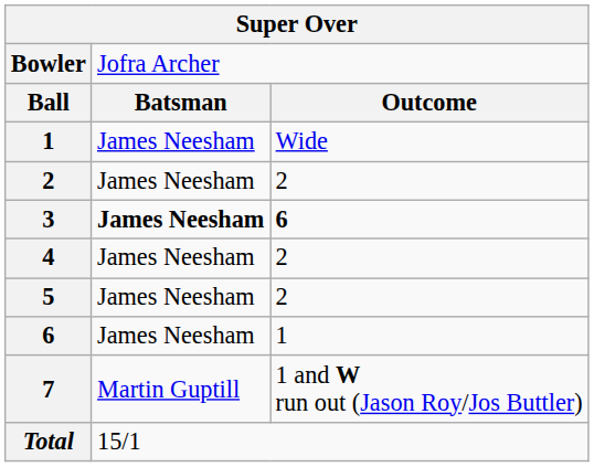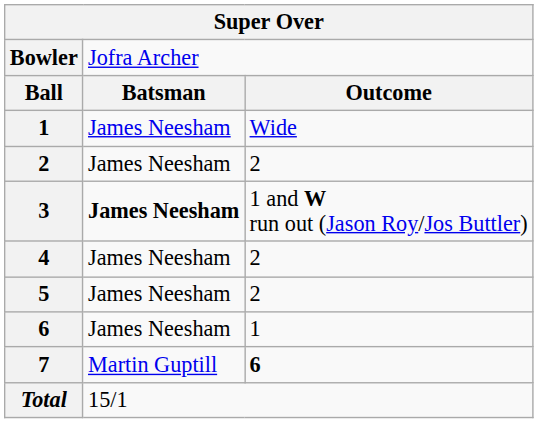 <table class="wikitable">
 <tr>
 <th colspan="3"> Super Over</th>
 </tr>
 <tr>
 <th>Bowler</th>
 <td colspan="2"> <a href='#'>Jofra Archer</a></td>
 </tr>
 <tr>
 <th align=center>Ball</th>
 <th>Batsman</th>
 <th>Outcome</th>
 </tr>
 <tr>
 <th align=center>1</th>
 <td><a href='#'>James Neesham</a></td>
 <td><a href='#'>Wide</a></td>
 </tr>
 <tr>
 <th align=center>2</th>
 <td>James Neesham</td>
 <td>2</td>
 </tr>
 <tr>
 <th align=center>3</th>
 <td><strong>James Neesham</strong></td>
-<td><strong>6</strong></td>
+<td>1 and <strong>W</strong><br>run out (<a href='#'>Jason Roy</a>/<a href='#'>Jos Buttler</a>)</td>
 </tr>
 <tr>
 <th align=center>4</th>
 <td>James Neesham</td>
 <td>2</td>
 </tr>
 <tr>
 <th align=center>5</th>
 <td>James Neesham</td>
 <td>2</td>
 </tr>
 <tr>
 <th align=center>6</th>
 <td>James Neesham</td>
 <td>1</td>
 </tr>
 <tr>
 <th align=center>7</th>
 <td><a href='#'>Martin Guptill</a></td>
-<td>1 and <strong>W</strong><br>run out (<a href='#'>Jason Roy</a>/<a href='#'>Jos Buttler</a>)</td>
+<td><strong>6</strong></td>
 </tr>
 <tr>
 <th align=center><em>Total</em></th>
 <td colspan="2">15/1</td>
 </tr>
 </table>
